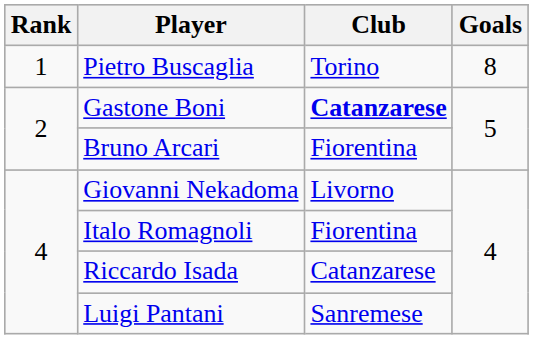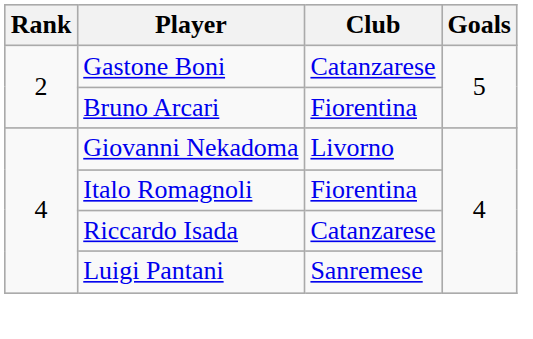 <table class="wikitable sortable" style="text-align:center">
 <tr>
 <th>Rank</th>
 <th>Player</th>
 <th>Club</th>
 <th>Goals</th>
 </tr>
 <tr>
-<td>1</td>
-<td align="left"><strong></strong> <a href='#'>Pietro Buscaglia</a></td>
-<td align="left"><a href='#'>Torino</a></td>
-<td>8</td>
-</tr>
-<tr>
 <td rowspan="2">2</td>
 <td align="left"><strong></strong> <a href='#'>Gastone Boni</a></td>
-<td align="left"><strong><a href='#'>Catanzarese</a></strong></td>
+<td align="left"><a href='#'>Catanzarese</a></td>
 <td rowspan="2">5</td>
 </tr>
 <tr>
 <td align="left"><strong></strong> <a href='#'>Bruno Arcari</a></td>
 <td align="left"><a href='#'>Fiorentina</a></td>
 </tr>
 <tr>
 <td rowspan="4">4</td>
 <td align="left"><strong></strong> <a href='#'>Giovanni Nekadoma</a></td>
 <td align="left"><a href='#'>Livorno</a></td>
 <td rowspan="4">4</td>
 </tr>
 <tr>
 <td align="left"><strong></strong> <a href='#'>Italo Romagnoli</a></td>
 <td align="left"><a href='#'>Fiorentina</a></td>
 </tr>
 <tr>
 <td align="left"><strong></strong> <a href='#'>Riccardo Isada</a></td>
 <td align="left"><a href='#'>Catanzarese</a></td>
 </tr>
 <tr>
 <td align="left"><strong></strong> <a href='#'>Luigi Pantani</a></td>
 <td align="left"><a href='#'>Sanremese</a></td>
 </tr>
 </table>
